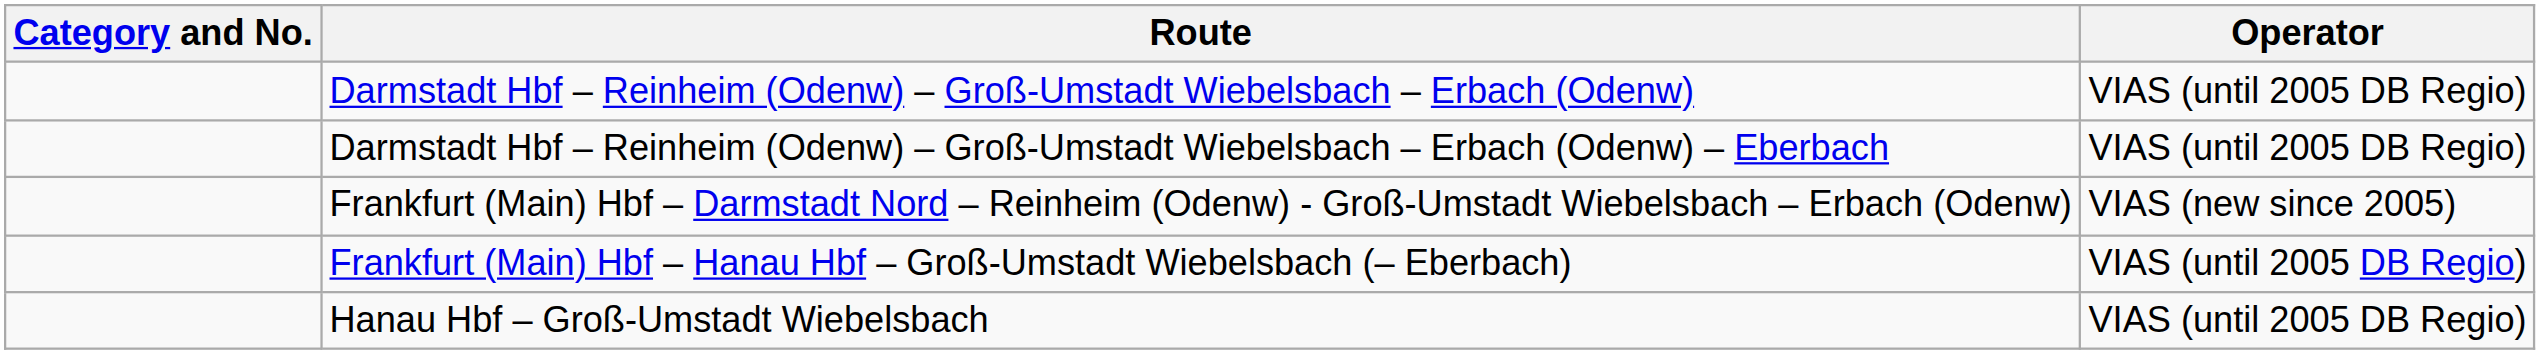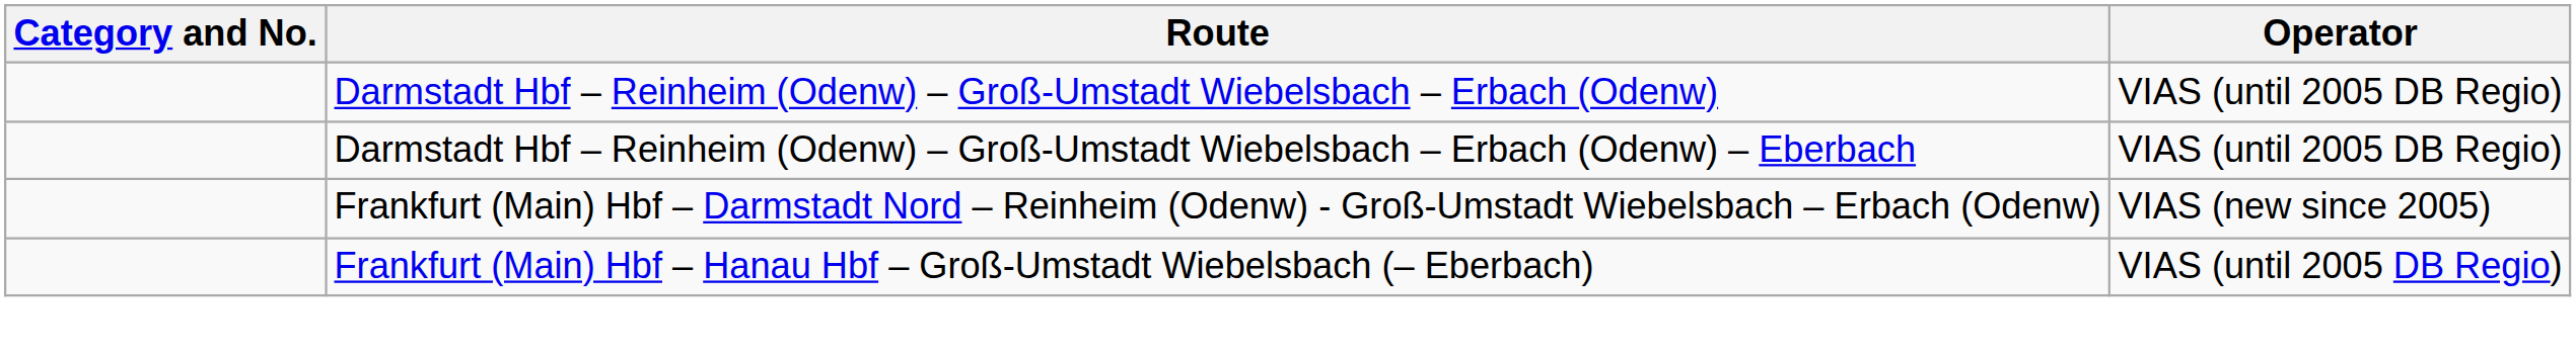 <table class="wikitable">
 <tr>
 <th><a href='#'>Category</a> and No.</th>
 <th>Route</th>
 <th>Operator</th>
 </tr>
 <tr>
 <td></td>
 <td><a href='#'>Darmstadt Hbf</a> – <a href='#'>Reinheim (Odenw)</a> – <a href='#'>Groß-Umstadt Wiebelsbach</a>  – <a href='#'>Erbach (Odenw)</a></td>
 <td>VIAS (until 2005 DB Regio)</td>
 </tr>
 <tr>
 <td></td>
 <td>Darmstadt Hbf – Reinheim (Odenw) – Groß-Umstadt Wiebelsbach – Erbach (Odenw) – <a href='#'>Eberbach</a></td>
 <td>VIAS (until 2005 DB Regio)</td>
 </tr>
 <tr>
 <td></td>
 <td>Frankfurt (Main) Hbf – <a href='#'>Darmstadt Nord</a> – Reinheim (Odenw) - Groß-Umstadt Wiebelsbach – Erbach (Odenw)</td>
 <td>VIAS (new since 2005)</td>
 </tr>
 <tr>
 <td></td>
 <td><a href='#'>Frankfurt (Main) Hbf</a> – <a href='#'>Hanau Hbf</a> – Groß-Umstadt Wiebelsbach (– Eberbach)</td>
 <td>VIAS (until 2005 <a href='#'>DB Regio</a>)</td>
 </tr>
-<tr>
-<td></td>
-<td>Hanau Hbf – Groß-Umstadt Wiebelsbach</td>
-<td>VIAS (until 2005 DB Regio)</td>
-</tr>
 </table>
